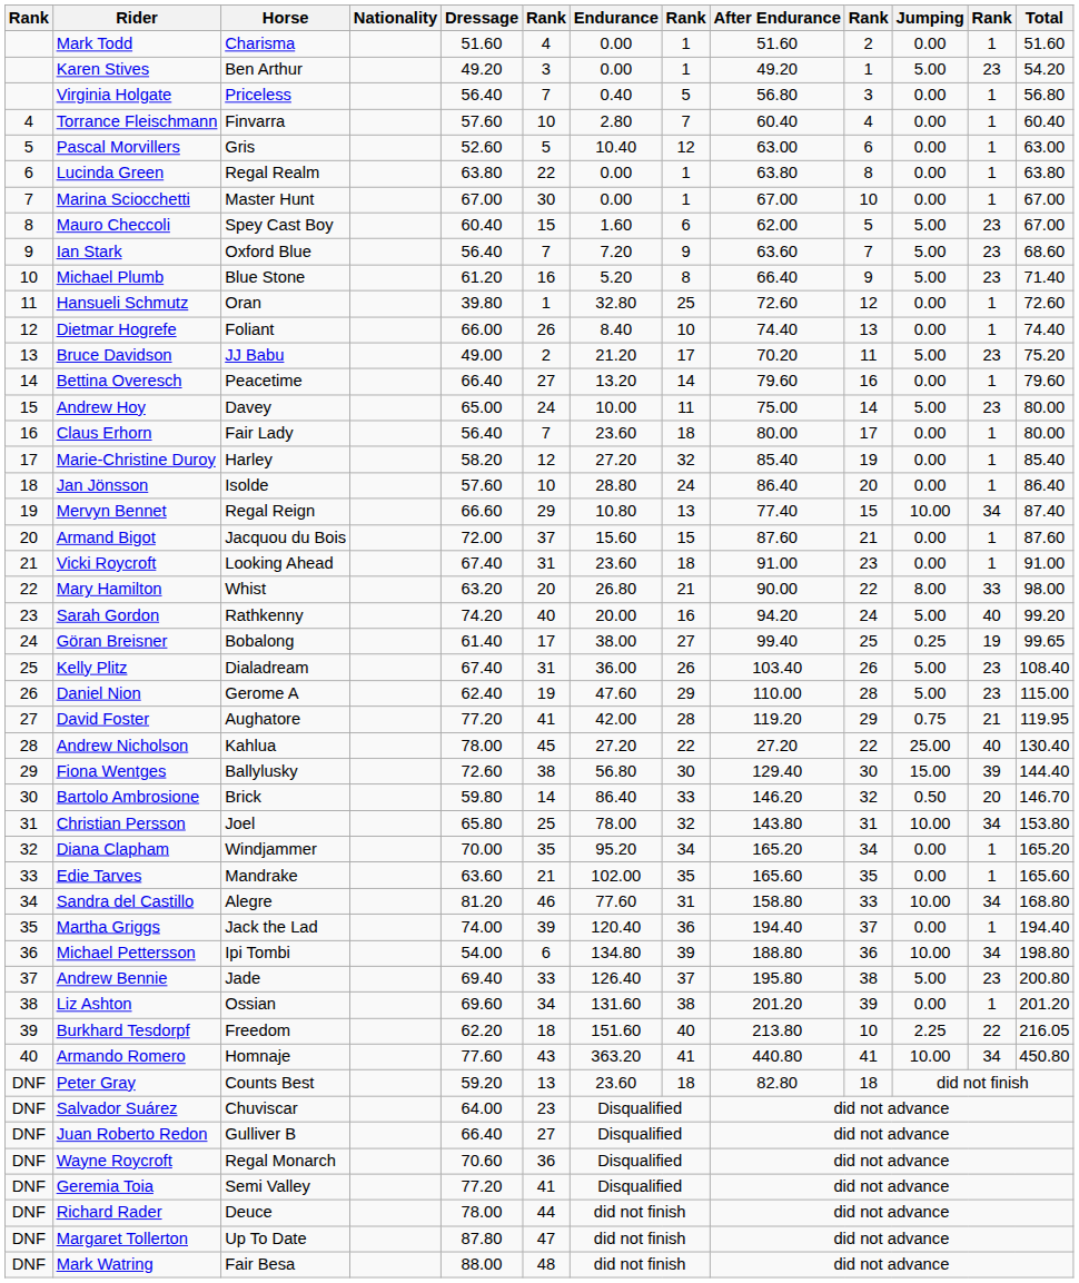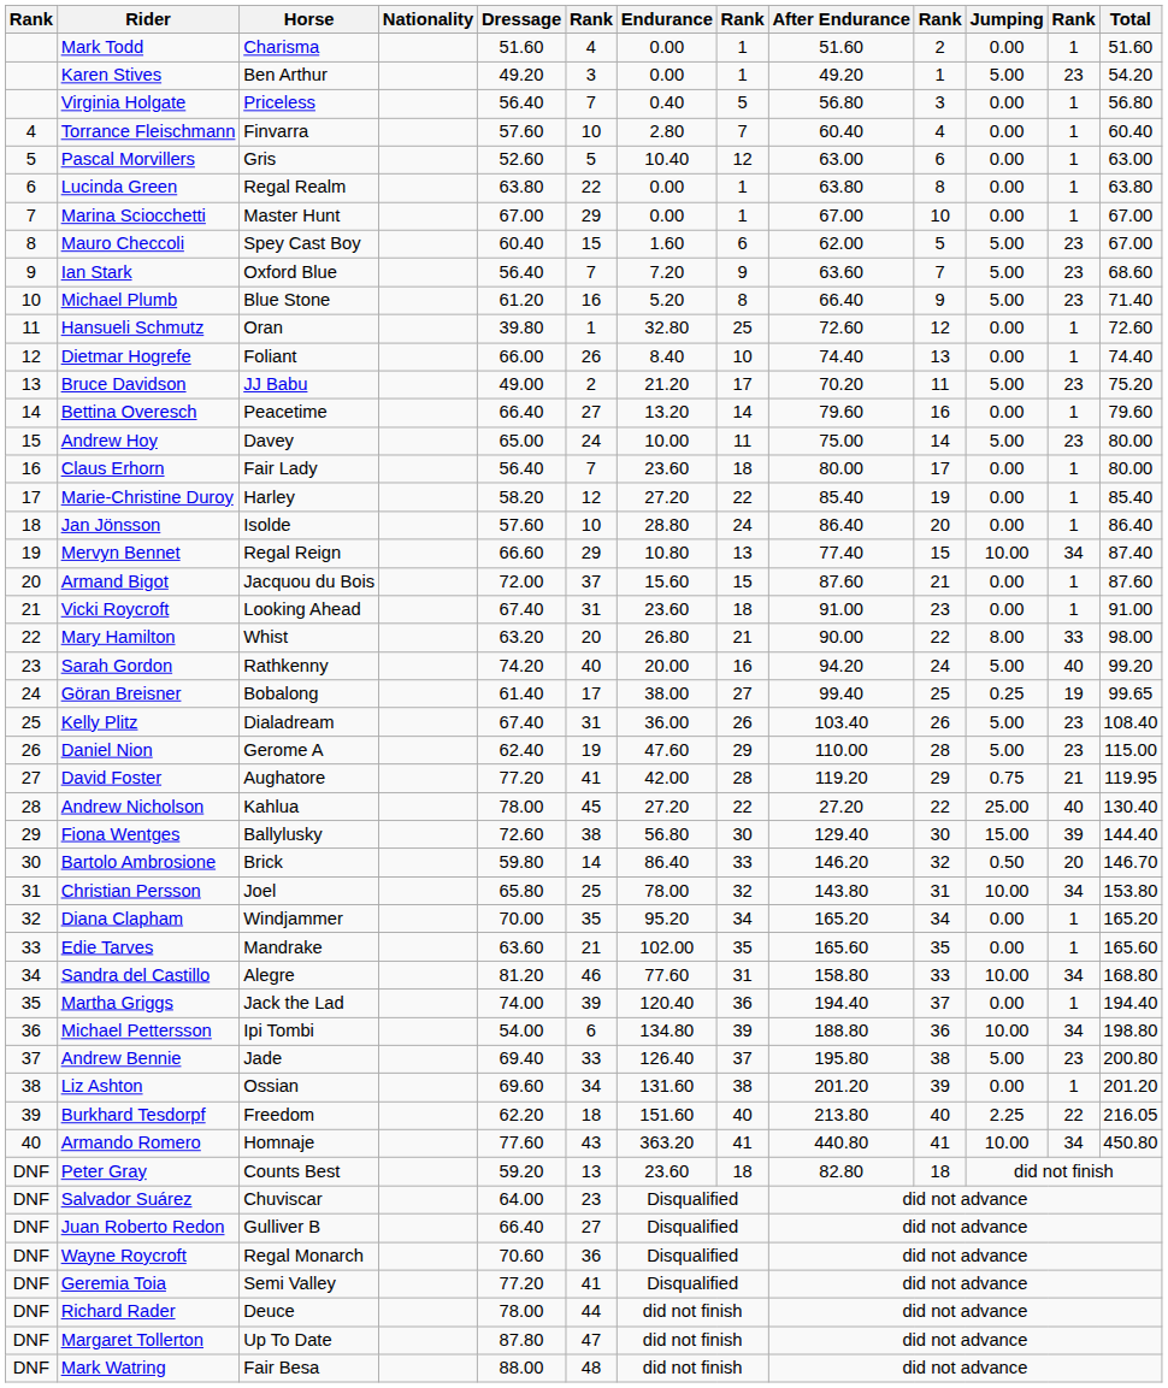 <table class="wikitable sortable" style="text-align:center">
 <tr>
 <th>Rank</th>
 <th>Rider</th>
 <th>Horse</th>
 <th>Nationality</th>
 <th>Dressage</th>
 <th>Rank</th>
 <th>Endurance</th>
 <th>Rank</th>
 <th>After Endurance</th>
 <th>Rank</th>
 <th>Jumping</th>
 <th>Rank</th>
 <th>Total</th>
 </tr>
 <tr>
 <td></td>
 <td align=left><a href='#'>Mark Todd</a></td>
 <td align=left><a href='#'>Charisma</a></td>
 <td align=left></td>
 <td>51.60</td>
 <td>4</td>
 <td>0.00</td>
 <td>1</td>
 <td>51.60</td>
 <td>2</td>
 <td>0.00</td>
 <td>1</td>
 <td>51.60</td>
 </tr>
 <tr>
 <td></td>
 <td align=left><a href='#'>Karen Stives</a></td>
 <td align=left>Ben Arthur</td>
 <td align=left></td>
 <td>49.20</td>
 <td>3</td>
 <td>0.00</td>
 <td>1</td>
 <td>49.20</td>
 <td>1</td>
 <td>5.00</td>
 <td>23</td>
 <td>54.20</td>
 </tr>
 <tr>
 <td></td>
 <td align=left><a href='#'>Virginia Holgate</a></td>
 <td align=left><a href='#'>Priceless</a></td>
 <td align=left></td>
 <td>56.40</td>
 <td>7</td>
 <td>0.40</td>
 <td>5</td>
 <td>56.80</td>
 <td>3</td>
 <td>0.00</td>
 <td>1</td>
 <td>56.80</td>
 </tr>
 <tr>
 <td>4</td>
 <td align=left><a href='#'>Torrance Fleischmann</a></td>
 <td align=left>Finvarra</td>
 <td align=left></td>
 <td>57.60</td>
 <td>10</td>
 <td>2.80</td>
 <td>7</td>
 <td>60.40</td>
 <td>4</td>
 <td>0.00</td>
 <td>1</td>
 <td>60.40</td>
 </tr>
 <tr>
 <td>5</td>
 <td align=left><a href='#'>Pascal Morvillers</a></td>
 <td align=left>Gris</td>
 <td align=left></td>
 <td>52.60</td>
 <td>5</td>
 <td>10.40</td>
 <td>12</td>
 <td>63.00</td>
 <td>6</td>
 <td>0.00</td>
 <td>1</td>
 <td>63.00</td>
 </tr>
 <tr>
 <td>6</td>
 <td align=left><a href='#'>Lucinda Green</a></td>
 <td align=left>Regal Realm</td>
 <td align=left></td>
 <td>63.80</td>
 <td>22</td>
 <td>0.00</td>
 <td>1</td>
 <td>63.80</td>
 <td>8</td>
 <td>0.00</td>
 <td>1</td>
 <td>63.80</td>
 </tr>
 <tr>
 <td>7</td>
 <td align=left><a href='#'>Marina Sciocchetti</a></td>
 <td align=left>Master Hunt</td>
 <td align=left></td>
 <td>67.00</td>
-<td>30</td>
+<td>29</td>
 <td>0.00</td>
 <td>1</td>
 <td>67.00</td>
 <td>10</td>
 <td>0.00</td>
 <td>1</td>
 <td>67.00</td>
 </tr>
 <tr>
 <td>8</td>
 <td align=left><a href='#'>Mauro Checcoli</a></td>
 <td align=left>Spey Cast Boy</td>
 <td align=left></td>
 <td>60.40</td>
 <td>15</td>
 <td>1.60</td>
 <td>6</td>
 <td>62.00</td>
 <td>5</td>
 <td>5.00</td>
 <td>23</td>
 <td>67.00</td>
 </tr>
 <tr>
 <td>9</td>
 <td align=left><a href='#'>Ian Stark</a></td>
 <td align=left>Oxford Blue</td>
 <td align=left></td>
 <td>56.40</td>
 <td>7</td>
 <td>7.20</td>
 <td>9</td>
 <td>63.60</td>
 <td>7</td>
 <td>5.00</td>
 <td>23</td>
 <td>68.60</td>
 </tr>
 <tr>
 <td>10</td>
 <td align=left><a href='#'>Michael Plumb</a></td>
 <td align=left>Blue Stone</td>
 <td align=left></td>
 <td>61.20</td>
 <td>16</td>
 <td>5.20</td>
 <td>8</td>
 <td>66.40</td>
 <td>9</td>
 <td>5.00</td>
 <td>23</td>
 <td>71.40</td>
 </tr>
 <tr>
 <td>11</td>
 <td align=left><a href='#'>Hansueli Schmutz</a></td>
 <td align=left>Oran</td>
 <td align=left></td>
 <td>39.80</td>
 <td>1</td>
 <td>32.80</td>
 <td>25</td>
 <td>72.60</td>
 <td>12</td>
 <td>0.00</td>
 <td>1</td>
 <td>72.60</td>
 </tr>
 <tr>
 <td>12</td>
 <td align=left><a href='#'>Dietmar Hogrefe</a></td>
 <td align=left>Foliant</td>
 <td align=left></td>
 <td>66.00</td>
 <td>26</td>
 <td>8.40</td>
 <td>10</td>
 <td>74.40</td>
 <td>13</td>
 <td>0.00</td>
 <td>1</td>
 <td>74.40</td>
 </tr>
 <tr>
 <td>13</td>
 <td align=left><a href='#'>Bruce Davidson</a></td>
 <td align=left><a href='#'>JJ Babu</a></td>
 <td align=left></td>
 <td>49.00</td>
 <td>2</td>
 <td>21.20</td>
 <td>17</td>
 <td>70.20</td>
 <td>11</td>
 <td>5.00</td>
 <td>23</td>
 <td>75.20</td>
 </tr>
 <tr>
 <td>14</td>
 <td align=left><a href='#'>Bettina Overesch</a></td>
 <td align=left>Peacetime</td>
 <td align=left></td>
 <td>66.40</td>
 <td>27</td>
 <td>13.20</td>
 <td>14</td>
 <td>79.60</td>
 <td>16</td>
 <td>0.00</td>
 <td>1</td>
 <td>79.60</td>
 </tr>
 <tr>
 <td>15</td>
 <td align=left><a href='#'>Andrew Hoy</a></td>
 <td align=left>Davey</td>
 <td align=left></td>
 <td>65.00</td>
 <td>24</td>
 <td>10.00</td>
 <td>11</td>
 <td>75.00</td>
 <td>14</td>
 <td>5.00</td>
 <td>23</td>
 <td>80.00</td>
 </tr>
 <tr>
 <td>16</td>
 <td align=left><a href='#'>Claus Erhorn</a></td>
 <td align=left>Fair Lady</td>
 <td align=left></td>
 <td>56.40</td>
 <td>7</td>
 <td>23.60</td>
 <td>18</td>
 <td>80.00</td>
 <td>17</td>
 <td>0.00</td>
 <td>1</td>
 <td>80.00</td>
 </tr>
 <tr>
 <td>17</td>
 <td align=left><a href='#'>Marie-Christine Duroy</a></td>
 <td align=left>Harley</td>
 <td align=left></td>
 <td>58.20</td>
 <td>12</td>
 <td>27.20</td>
-<td>32</td>
+<td>22</td>
 <td>85.40</td>
 <td>19</td>
 <td>0.00</td>
 <td>1</td>
 <td>85.40</td>
 </tr>
 <tr>
 <td>18</td>
 <td align=left><a href='#'>Jan Jönsson</a></td>
 <td align=left>Isolde</td>
 <td align=left></td>
 <td>57.60</td>
 <td>10</td>
 <td>28.80</td>
 <td>24</td>
 <td>86.40</td>
 <td>20</td>
 <td>0.00</td>
 <td>1</td>
 <td>86.40</td>
 </tr>
 <tr>
 <td>19</td>
 <td align=left><a href='#'>Mervyn Bennet</a></td>
 <td align=left>Regal Reign</td>
 <td align=left></td>
 <td>66.60</td>
 <td>29</td>
 <td>10.80</td>
 <td>13</td>
 <td>77.40</td>
 <td>15</td>
 <td>10.00</td>
 <td>34</td>
 <td>87.40</td>
 </tr>
 <tr>
 <td>20</td>
 <td align=left><a href='#'>Armand Bigot</a></td>
 <td align=left>Jacquou du Bois</td>
 <td align=left></td>
 <td>72.00</td>
 <td>37</td>
 <td>15.60</td>
 <td>15</td>
 <td>87.60</td>
 <td>21</td>
 <td>0.00</td>
 <td>1</td>
 <td>87.60</td>
 </tr>
 <tr>
 <td>21</td>
 <td align=left><a href='#'>Vicki Roycroft</a></td>
 <td align=left>Looking Ahead</td>
 <td align=left></td>
 <td>67.40</td>
 <td>31</td>
 <td>23.60</td>
 <td>18</td>
 <td>91.00</td>
 <td>23</td>
 <td>0.00</td>
 <td>1</td>
 <td>91.00</td>
 </tr>
 <tr>
 <td>22</td>
 <td align=left><a href='#'>Mary Hamilton</a></td>
 <td align=left>Whist</td>
 <td align=left></td>
 <td>63.20</td>
 <td>20</td>
 <td>26.80</td>
 <td>21</td>
 <td>90.00</td>
 <td>22</td>
 <td>8.00</td>
 <td>33</td>
 <td>98.00</td>
 </tr>
 <tr>
 <td>23</td>
 <td align=left><a href='#'>Sarah Gordon</a></td>
 <td align=left>Rathkenny</td>
 <td align=left></td>
 <td>74.20</td>
 <td>40</td>
 <td>20.00</td>
 <td>16</td>
 <td>94.20</td>
 <td>24</td>
 <td>5.00</td>
 <td>40</td>
 <td>99.20</td>
 </tr>
 <tr>
 <td>24</td>
 <td align=left><a href='#'>Göran Breisner</a></td>
 <td align=left>Bobalong</td>
 <td align=left></td>
 <td>61.40</td>
 <td>17</td>
 <td>38.00</td>
 <td>27</td>
 <td>99.40</td>
 <td>25</td>
 <td>0.25</td>
 <td>19</td>
 <td>99.65</td>
 </tr>
 <tr>
 <td>25</td>
 <td align=left><a href='#'>Kelly Plitz</a></td>
 <td align=left>Dialadream</td>
 <td align=left></td>
 <td>67.40</td>
 <td>31</td>
 <td>36.00</td>
 <td>26</td>
 <td>103.40</td>
 <td>26</td>
 <td>5.00</td>
 <td>23</td>
 <td>108.40</td>
 </tr>
 <tr>
 <td>26</td>
 <td align=left><a href='#'>Daniel Nion</a></td>
 <td align=left>Gerome A</td>
 <td align=left></td>
 <td>62.40</td>
 <td>19</td>
 <td>47.60</td>
 <td>29</td>
 <td>110.00</td>
 <td>28</td>
 <td>5.00</td>
 <td>23</td>
 <td>115.00</td>
 </tr>
 <tr>
 <td>27</td>
 <td align=left><a href='#'>David Foster</a></td>
 <td align=left>Aughatore</td>
 <td align=left></td>
 <td>77.20</td>
 <td>41</td>
 <td>42.00</td>
 <td>28</td>
 <td>119.20</td>
 <td>29</td>
 <td>0.75</td>
 <td>21</td>
 <td>119.95</td>
 </tr>
 <tr>
 <td>28</td>
 <td align=left><a href='#'>Andrew Nicholson</a></td>
 <td align=left>Kahlua</td>
 <td align=left></td>
 <td>78.00</td>
 <td>45</td>
 <td>27.20</td>
 <td>22</td>
 <td>27.20</td>
 <td>22</td>
 <td>25.00</td>
 <td>40</td>
 <td>130.40</td>
 </tr>
 <tr>
 <td>29</td>
 <td align=left><a href='#'>Fiona Wentges</a></td>
 <td align=left>Ballylusky</td>
 <td align=left></td>
 <td>72.60</td>
 <td>38</td>
 <td>56.80</td>
 <td>30</td>
 <td>129.40</td>
 <td>30</td>
 <td>15.00</td>
 <td>39</td>
 <td>144.40</td>
 </tr>
 <tr>
 <td>30</td>
 <td align=left><a href='#'>Bartolo Ambrosione</a></td>
 <td align=left>Brick</td>
 <td align=left></td>
 <td>59.80</td>
 <td>14</td>
 <td>86.40</td>
 <td>33</td>
 <td>146.20</td>
 <td>32</td>
 <td>0.50</td>
 <td>20</td>
 <td>146.70</td>
 </tr>
 <tr>
 <td>31</td>
 <td align=left><a href='#'>Christian Persson</a></td>
 <td align=left>Joel</td>
 <td align=left></td>
 <td>65.80</td>
 <td>25</td>
 <td>78.00</td>
 <td>32</td>
 <td>143.80</td>
 <td>31</td>
 <td>10.00</td>
 <td>34</td>
 <td>153.80</td>
 </tr>
 <tr>
 <td>32</td>
 <td align=left><a href='#'>Diana Clapham</a></td>
 <td align=left>Windjammer</td>
 <td align=left></td>
 <td>70.00</td>
 <td>35</td>
 <td>95.20</td>
 <td>34</td>
 <td>165.20</td>
 <td>34</td>
 <td>0.00</td>
 <td>1</td>
 <td>165.20</td>
 </tr>
 <tr>
 <td>33</td>
 <td align=left><a href='#'>Edie Tarves</a></td>
 <td align=left>Mandrake</td>
 <td align=left></td>
 <td>63.60</td>
 <td>21</td>
 <td>102.00</td>
 <td>35</td>
 <td>165.60</td>
 <td>35</td>
 <td>0.00</td>
 <td>1</td>
 <td>165.60</td>
 </tr>
 <tr>
 <td>34</td>
 <td align=left><a href='#'>Sandra del Castillo</a></td>
 <td align=left>Alegre</td>
 <td align=left></td>
 <td>81.20</td>
 <td>46</td>
 <td>77.60</td>
 <td>31</td>
 <td>158.80</td>
 <td>33</td>
 <td>10.00</td>
 <td>34</td>
 <td>168.80</td>
 </tr>
 <tr>
 <td>35</td>
 <td align=left><a href='#'>Martha Griggs</a></td>
 <td align=left>Jack the Lad</td>
 <td align=left></td>
 <td>74.00</td>
 <td>39</td>
 <td>120.40</td>
 <td>36</td>
 <td>194.40</td>
 <td>37</td>
 <td>0.00</td>
 <td>1</td>
 <td>194.40</td>
 </tr>
 <tr>
 <td>36</td>
 <td align=left><a href='#'>Michael Pettersson</a></td>
 <td align=left>Ipi Tombi</td>
 <td align=left></td>
 <td>54.00</td>
 <td>6</td>
 <td>134.80</td>
 <td>39</td>
 <td>188.80</td>
 <td>36</td>
 <td>10.00</td>
 <td>34</td>
 <td>198.80</td>
 </tr>
 <tr>
 <td>37</td>
 <td align=left><a href='#'>Andrew Bennie</a></td>
 <td align=left>Jade</td>
 <td align=left></td>
 <td>69.40</td>
 <td>33</td>
 <td>126.40</td>
 <td>37</td>
 <td>195.80</td>
 <td>38</td>
 <td>5.00</td>
 <td>23</td>
 <td>200.80</td>
 </tr>
 <tr>
 <td>38</td>
 <td align=left><a href='#'>Liz Ashton</a></td>
 <td align=left>Ossian</td>
 <td align=left></td>
 <td>69.60</td>
 <td>34</td>
 <td>131.60</td>
 <td>38</td>
 <td>201.20</td>
 <td>39</td>
 <td>0.00</td>
 <td>1</td>
 <td>201.20</td>
 </tr>
 <tr>
 <td>39</td>
 <td align=left><a href='#'>Burkhard Tesdorpf</a></td>
 <td align=left>Freedom</td>
 <td align=left></td>
 <td>62.20</td>
 <td>18</td>
 <td>151.60</td>
 <td>40</td>
 <td>213.80</td>
-<td>10</td>
+<td>40</td>
 <td>2.25</td>
 <td>22</td>
 <td>216.05</td>
 </tr>
 <tr>
 <td>40</td>
 <td align=left><a href='#'>Armando Romero</a></td>
 <td align=left>Homnaje</td>
 <td align=left></td>
 <td>77.60</td>
 <td>43</td>
 <td>363.20</td>
 <td>41</td>
 <td>440.80</td>
 <td>41</td>
 <td>10.00</td>
 <td>34</td>
 <td>450.80</td>
 </tr>
 <tr>
 <td>DNF</td>
 <td align=left><a href='#'>Peter Gray</a></td>
 <td align=left>Counts Best</td>
 <td align=left></td>
 <td>59.20</td>
 <td>13</td>
 <td>23.60</td>
 <td>18</td>
 <td>82.80</td>
 <td>18</td>
 <td colspan=3>did not finish</td>
 </tr>
 <tr>
 <td>DNF</td>
 <td align=left><a href='#'>Salvador Suárez</a></td>
 <td align=left>Chuviscar</td>
 <td align=left></td>
 <td>64.00</td>
 <td>23</td>
 <td colspan=2>Disqualified</td>
 <td colspan=5>did not advance</td>
 </tr>
 <tr>
 <td>DNF</td>
 <td align=left><a href='#'>Juan Roberto Redon</a></td>
 <td align=left>Gulliver B</td>
 <td align=left></td>
 <td>66.40</td>
 <td>27</td>
 <td colspan=2>Disqualified</td>
 <td colspan=5>did not advance</td>
 </tr>
 <tr>
 <td>DNF</td>
 <td align=left><a href='#'>Wayne Roycroft</a></td>
 <td align=left>Regal Monarch</td>
 <td align=left></td>
 <td>70.60</td>
 <td>36</td>
 <td colspan=2>Disqualified</td>
 <td colspan=5>did not advance</td>
 </tr>
 <tr>
 <td>DNF</td>
 <td align=left><a href='#'>Geremia Toia</a></td>
 <td align=left>Semi Valley</td>
 <td align=left></td>
 <td>77.20</td>
 <td>41</td>
 <td colspan=2>Disqualified</td>
 <td colspan=5>did not advance</td>
 </tr>
 <tr>
 <td>DNF</td>
 <td align=left><a href='#'>Richard Rader</a></td>
 <td align=left>Deuce</td>
 <td align=left></td>
 <td>78.00</td>
 <td>44</td>
 <td colspan=2>did not finish</td>
 <td colspan=5>did not advance</td>
 </tr>
 <tr>
 <td>DNF</td>
 <td align=left><a href='#'>Margaret Tollerton</a></td>
 <td align=left>Up To Date</td>
 <td align=left></td>
 <td>87.80</td>
 <td>47</td>
 <td colspan=2>did not finish</td>
 <td colspan=5>did not advance</td>
 </tr>
 <tr>
 <td>DNF</td>
 <td align=left><a href='#'>Mark Watring</a></td>
 <td align=left>Fair Besa</td>
 <td align=left></td>
 <td>88.00</td>
 <td>48</td>
 <td colspan=2>did not finish</td>
 <td colspan=5>did not advance</td>
 </tr>
 </table>
